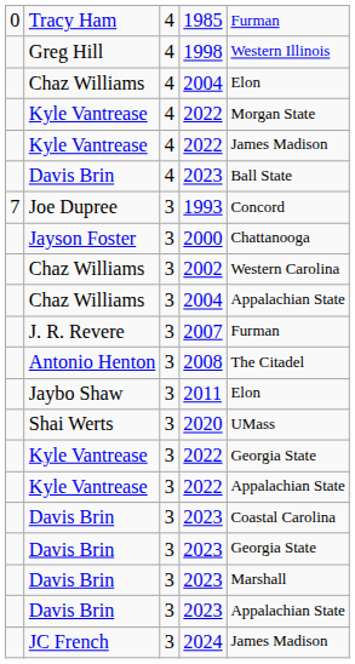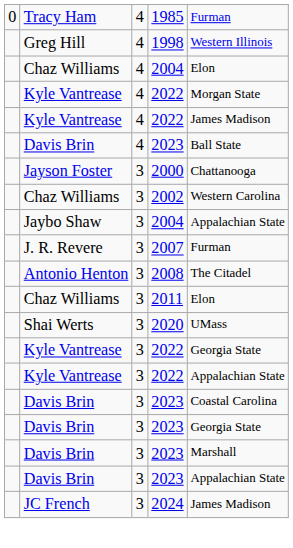 <table class="wikitable">
 <tr>
 </tr>
 <tr>
 <td>0</td>
 <td><a href='#'>Tracy Ham</a></td>
 <td>4</td>
 <td><a href='#'>1985</a></td>
 <td style="font-size:80%;"><a href='#'>Furman</a></td>
 </tr>
 <tr>
 <td></td>
 <td>Greg Hill</td>
 <td>4</td>
 <td><a href='#'>1998</a></td>
 <td style="font-size:80%;"><a href='#'>Western Illinois</a></td>
 </tr>
 <tr>
 <td></td>
 <td>Chaz Williams</td>
 <td>4</td>
 <td><a href='#'>2004</a></td>
 <td style="font-size:80%;">Elon</td>
 </tr>
 <tr>
 <td></td>
 <td><a href='#'>Kyle Vantrease</a></td>
 <td>4</td>
 <td><a href='#'>2022</a></td>
 <td style="font-size:80%;">Morgan State</td>
 </tr>
 <tr>
 <td></td>
 <td><a href='#'>Kyle Vantrease</a></td>
 <td>4</td>
 <td><a href='#'>2022</a></td>
 <td style="font-size:80%;">James Madison</td>
 </tr>
 <tr>
 <td></td>
 <td><a href='#'>Davis Brin</a></td>
 <td>4</td>
 <td><a href='#'>2023</a></td>
 <td style="font-size:80%;">Ball State</td>
 </tr>
 <tr>
-<td>7</td>
-<td>Joe Dupree</td>
-<td>3</td>
-<td><a href='#'>1993</a></td>
-<td style="font-size:80%;">Concord</td>
-</tr>
-<tr>
 <td></td>
 <td><a href='#'>Jayson Foster</a></td>
 <td>3</td>
 <td><a href='#'>2000</a></td>
 <td style="font-size:80%;">Chattanooga</td>
 </tr>
 <tr>
 <td></td>
 <td>Chaz Williams</td>
 <td>3</td>
 <td><a href='#'>2002</a></td>
 <td style="font-size:80%;">Western Carolina</td>
 </tr>
 <tr>
 <td></td>
-<td>Chaz Williams</td>
+<td>Jaybo Shaw</td>
 <td>3</td>
 <td><a href='#'>2004</a></td>
 <td style="font-size:80%;">Appalachian State</td>
 </tr>
 <tr>
 <td></td>
 <td>J. R. Revere</td>
 <td>3</td>
 <td><a href='#'>2007</a></td>
 <td style="font-size:80%;">Furman</td>
 </tr>
 <tr>
 <td></td>
 <td><a href='#'>Antonio Henton</a></td>
 <td>3</td>
 <td><a href='#'>2008</a></td>
 <td style="font-size:80%;">The Citadel</td>
 </tr>
 <tr>
 <td></td>
-<td>Jaybo Shaw</td>
+<td>Chaz Williams</td>
 <td>3</td>
 <td><a href='#'>2011</a></td>
 <td style="font-size:80%;">Elon</td>
 </tr>
 <tr>
 <td></td>
 <td>Shai Werts</td>
 <td>3</td>
 <td><a href='#'>2020</a></td>
 <td style="font-size:80%;">UMass</td>
 </tr>
 <tr>
 <td></td>
 <td><a href='#'>Kyle Vantrease</a></td>
 <td>3</td>
 <td><a href='#'>2022</a></td>
 <td style="font-size:80%;">Georgia State</td>
 </tr>
 <tr>
 <td></td>
 <td><a href='#'>Kyle Vantrease</a></td>
 <td>3</td>
 <td><a href='#'>2022</a></td>
 <td style="font-size:80%;">Appalachian State</td>
 </tr>
 <tr>
 <td></td>
 <td><a href='#'>Davis Brin</a></td>
 <td>3</td>
 <td><a href='#'>2023</a></td>
 <td style="font-size:80%;">Coastal Carolina</td>
 </tr>
 <tr>
 <td></td>
 <td><a href='#'>Davis Brin</a></td>
 <td>3</td>
 <td><a href='#'>2023</a></td>
 <td style="font-size:80%;">Georgia State</td>
 </tr>
 <tr>
 <td></td>
 <td><a href='#'>Davis Brin</a></td>
 <td>3</td>
 <td><a href='#'>2023</a></td>
 <td style="font-size:80%;">Marshall</td>
 </tr>
 <tr>
 <td></td>
 <td><a href='#'>Davis Brin</a></td>
 <td>3</td>
 <td><a href='#'>2023</a></td>
 <td style="font-size:80%;">Appalachian State</td>
 </tr>
 <tr>
 <td></td>
 <td><a href='#'>JC French</a></td>
 <td>3</td>
 <td><a href='#'>2024</a></td>
 <td style="font-size:80%;">James Madison</td>
 </tr>
 </table>
